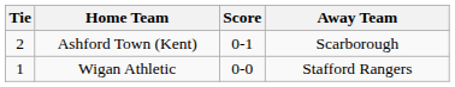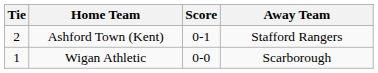 <table class="wikitable" style="text-align:center;">
 <tr>
 <th width=20>Tie</th>
 <th width=175>Home Team</th>
 <th width=20>Score</th>
 <th width=175>Away Team</th>
 </tr>
 <tr>
 <td>2</td>
 <td>Ashford Town (Kent)</td>
 <td>0-1</td>
-<td>Scarborough</td>
+<td>Stafford Rangers</td>
 </tr>
 <tr>
 <td>1</td>
 <td>Wigan Athletic</td>
 <td>0-0</td>
-<td>Stafford Rangers</td>
+<td>Scarborough</td>
 </tr>
 </table>
